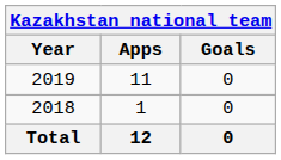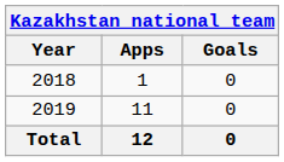 <table class="wikitable" style="text-align:center">
 <tr>
 <th colspan=3><a href='#'>Kazakhstan national team</a></th>
 </tr>
 <tr>
 <th>Year</th>
 <th>Apps</th>
 <th>Goals</th>
 </tr>
 <tr>
-<td>2019</td>
-<td>11</td>
+<td>2018</td>
+<td>1</td>
 <td>0</td>
 </tr>
 <tr>
-<td>2018</td>
-<td>1</td>
+<td>2019</td>
+<td>11</td>
 <td>0</td>
 </tr>
 <tr>
 <th>Total</th>
 <th>12</th>
 <th>0</th>
 </tr>
 </table>
